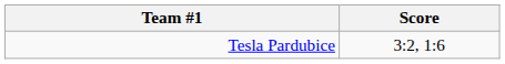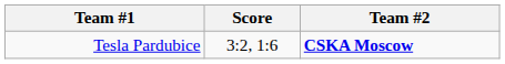 <table class="wikitable" style="text-align: center;">
 <tr>
 <th width=25%>Team #1</th>
 <th width=12%>Score</th>
+<th width=25%>Team #2</th>
 </tr>
 <tr>
 <td style="text-align: right;"><a href='#'>Tesla Pardubice</a> </td>
 <td>3:2, 1:6</td>
+<td style="text-align: left;"> <strong><a href='#'>CSKA Moscow</a></strong></td>
 </tr>
 </table>
